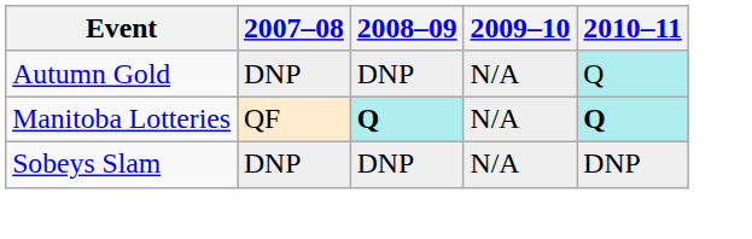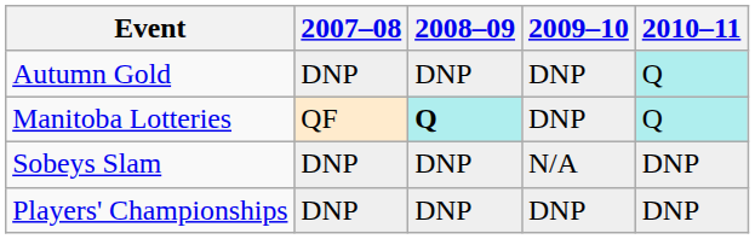 <table class="wikitable" border="1">
 <tr>
 <th>Event</th>
 <th><a href='#'>2007–08</a></th>
 <th><a href='#'>2008–09</a></th>
 <th><a href='#'>2009–10</a></th>
 <th><a href='#'>2010–11</a></th>
 </tr>
 <tr>
 <td><a href='#'>Autumn Gold</a></td>
 <td style="background:#EFEFEF;">DNP</td>
 <td style="background:#EFEFEF;">DNP</td>
-<td style="background:#EFEFEF;">N/A</td>
+<td style="background:#EFEFEF;">DNP</td>
 <td style="background:#afeeee;">Q</td>
 </tr>
 <tr>
 <td><a href='#'>Manitoba Lotteries</a></td>
 <td style="background:#ffebcd;">QF</td>
 <td style="background:#afeeee;"><strong>Q</strong></td>
-<td style="background:#EFEFEF;">N/A</td>
-<td style="background:#afeeee;"><strong>Q</strong></td>
+<td style="background:#EFEFEF;">DNP</td>
+<td style="background:#afeeee;">Q</td>
 </tr>
 <tr>
 <td><a href='#'>Sobeys Slam</a></td>
 <td style="background:#EFEFEF;">DNP</td>
 <td style="background:#EFEFEF;">DNP</td>
 <td style="background:#EFEFEF;">N/A</td>
 <td style="background:#EFEFEF;">DNP</td>
 </tr>
+<tr>
+<td><a href='#'>Players' Championships</a></td>
+<td style="background:#EFEFEF;">DNP</td>
+<td style="background:#EFEFEF;">DNP</td>
+<td style="background:#EFEFEF;">DNP</td>
+<td style="background:#EFEFEF;">DNP</td>
+</tr>
 </table>
